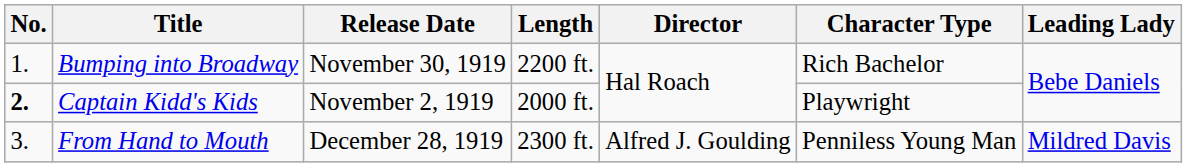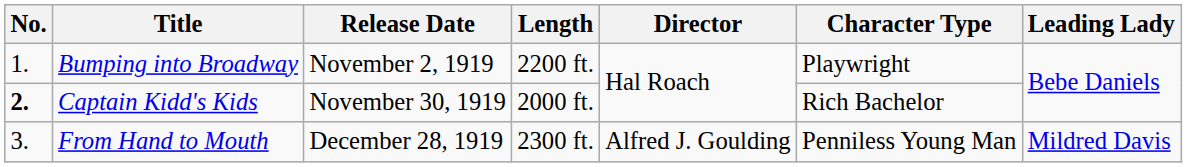 <table class="wikitable">
 <tr>
 <th>No.</th>
 <th>Title</th>
 <th>Release Date</th>
 <th>Length</th>
 <th>Director</th>
 <th>Character Type</th>
 <th>Leading Lady</th>
 </tr>
 <tr>
 <td>1.</td>
 <td><em><a href='#'>Bumping into Broadway</a></em></td>
-<td>November 30, 1919</td>
+<td>November 2, 1919</td>
 <td>2200 ft.</td>
 <td rowspan="2">Hal Roach</td>
-<td>Rich Bachelor</td>
+<td>Playwright</td>
 <td rowspan="2"><a href='#'>Bebe Daniels</a></td>
 </tr>
 <tr>
 <td><strong>2.</strong></td>
 <td><em><a href='#'>Captain Kidd's Kids</a></em></td>
-<td>November 2, 1919</td>
+<td>November 30, 1919</td>
 <td>2000 ft.</td>
-<td>Playwright</td>
+<td>Rich Bachelor</td>
 </tr>
 <tr>
 <td>3.</td>
 <td><em><a href='#'>From Hand to Mouth</a></em></td>
 <td>December 28, 1919</td>
 <td>2300 ft.</td>
 <td>Alfred J. Goulding</td>
 <td>Penniless Young Man</td>
 <td><a href='#'>Mildred Davis</a></td>
 </tr>
 </table>
